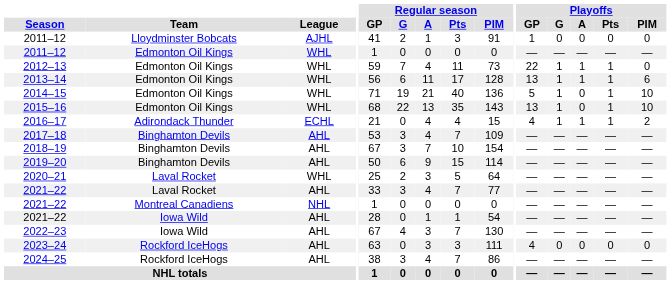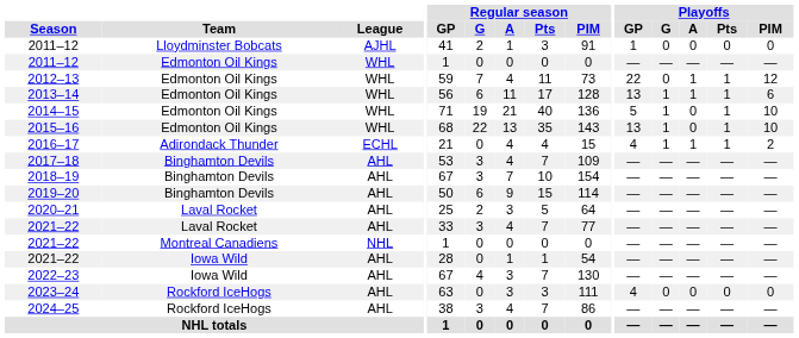 <table border="0" cellpadding="1" cellspacing="0" style="text-align:center; width:60em">
 <tr bgcolor="#e0e0e0">
 <th colspan="3" bgcolor="#ffffff"></th>
 <th rowspan="99" bgcolor="#ffffff"></th>
 <th colspan="5"><a href='#'>Regular season</a></th>
 <th rowspan="99" bgcolor="#ffffff"></th>
 <th colspan="5"><a href='#'>Playoffs</a></th>
 </tr>
 <tr bgcolor="#e0e0e0">
 <th><a href='#'>Season</a></th>
 <th>Team</th>
 <th>League</th>
 <th>GP</th>
 <th><a href='#'>G</a></th>
 <th><a href='#'>A</a></th>
 <th><a href='#'>Pts</a></th>
 <th><a href='#'>PIM</a></th>
 <th>GP</th>
 <th>G</th>
 <th>A</th>
 <th>Pts</th>
 <th>PIM</th>
 </tr>
 <tr>
 <td 2011–12 AJHL season>2011–12</td>
 <td><a href='#'>Lloydminster Bobcats</a></td>
 <td><a href='#'>AJHL</a></td>
 <td>41</td>
 <td>2</td>
 <td>1</td>
 <td>3</td>
 <td>91</td>
 <td>1</td>
 <td>0</td>
 <td>0</td>
 <td>0</td>
 <td>0</td>
 </tr>
 <tr bgcolor="#f0f0f0">
 <td><a href='#'>2011–12</a></td>
 <td><a href='#'>Edmonton Oil Kings</a></td>
 <td><a href='#'>WHL</a></td>
 <td>1</td>
 <td>0</td>
 <td>0</td>
 <td>0</td>
 <td>0</td>
 <td>—</td>
 <td>—</td>
 <td>—</td>
 <td>—</td>
 <td>—</td>
 </tr>
 <tr>
 <td><a href='#'>2012–13</a></td>
 <td>Edmonton Oil Kings</td>
 <td>WHL</td>
 <td>59</td>
 <td>7</td>
 <td>4</td>
 <td>11</td>
 <td>73</td>
 <td>22</td>
+<td>0</td>
 <td>1</td>
 <td>1</td>
-<td>1</td>
-<td>0</td>
+<td>12</td>
 </tr>
 <tr bgcolor="#f0f0f0">
 <td><a href='#'>2013–14</a></td>
 <td>Edmonton Oil Kings</td>
 <td>WHL</td>
 <td>56</td>
 <td>6</td>
 <td>11</td>
 <td>17</td>
 <td>128</td>
 <td>13</td>
 <td>1</td>
 <td>1</td>
 <td>1</td>
 <td>6</td>
 </tr>
 <tr>
 <td><a href='#'>2014–15</a></td>
 <td>Edmonton Oil Kings</td>
 <td>WHL</td>
 <td>71</td>
 <td>19</td>
 <td>21</td>
 <td>40</td>
 <td>136</td>
 <td>5</td>
 <td>1</td>
 <td>0</td>
 <td>1</td>
 <td>10</td>
 </tr>
 <tr bgcolor="#f0f0f0">
 <td><a href='#'>2015–16</a></td>
 <td>Edmonton Oil Kings</td>
 <td>WHL</td>
 <td>68</td>
 <td>22</td>
 <td>13</td>
 <td>35</td>
 <td>143</td>
 <td>13</td>
 <td>1</td>
 <td>0</td>
 <td>1</td>
 <td>10</td>
 </tr>
 <tr>
 <td><a href='#'>2016–17</a></td>
 <td><a href='#'>Adirondack Thunder</a></td>
 <td><a href='#'>ECHL</a></td>
 <td>21</td>
 <td>0</td>
 <td>4</td>
 <td>4</td>
 <td>15</td>
 <td>4</td>
 <td>1</td>
 <td>1</td>
 <td>1</td>
 <td>2</td>
 </tr>
 <tr bgcolor="#f0f0f0">
 <td><a href='#'>2017–18</a></td>
 <td><a href='#'>Binghamton Devils</a></td>
 <td><a href='#'>AHL</a></td>
 <td>53</td>
 <td>3</td>
 <td>4</td>
 <td>7</td>
 <td>109</td>
 <td>—</td>
 <td>—</td>
 <td>—</td>
 <td>—</td>
 <td>—</td>
 </tr>
 <tr>
 <td><a href='#'>2018–19</a></td>
 <td>Binghamton Devils</td>
 <td>AHL</td>
 <td>67</td>
 <td>3</td>
 <td>7</td>
 <td>10</td>
 <td>154</td>
 <td>—</td>
 <td>—</td>
 <td>—</td>
 <td>—</td>
 <td>—</td>
 </tr>
 <tr bgcolor="#f0f0f0">
 <td><a href='#'>2019–20</a></td>
 <td>Binghamton Devils</td>
 <td>AHL</td>
 <td>50</td>
 <td>6</td>
 <td>9</td>
 <td>15</td>
 <td>114</td>
 <td>—</td>
 <td>—</td>
 <td>—</td>
 <td>—</td>
 <td>—</td>
 </tr>
 <tr>
 <td><a href='#'>2020–21</a></td>
 <td><a href='#'>Laval Rocket</a></td>
-<td>WHL</td>
+<td>AHL</td>
 <td>25</td>
 <td>2</td>
 <td>3</td>
 <td>5</td>
 <td>64</td>
 <td>—</td>
 <td>—</td>
 <td>—</td>
 <td>—</td>
 <td>—</td>
 </tr>
 <tr bgcolor="#f0f0f0">
 <td><a href='#'>2021–22</a></td>
 <td>Laval Rocket</td>
 <td>AHL</td>
 <td>33</td>
 <td>3</td>
 <td>4</td>
 <td>7</td>
 <td>77</td>
 <td>—</td>
 <td>—</td>
 <td>—</td>
 <td>—</td>
 <td>—</td>
 </tr>
 <tr>
 <td><a href='#'>2021–22</a></td>
 <td><a href='#'>Montreal Canadiens</a></td>
 <td><a href='#'>NHL</a></td>
 <td>1</td>
 <td>0</td>
 <td>0</td>
 <td>0</td>
 <td>0</td>
 <td>—</td>
 <td>—</td>
 <td>—</td>
 <td>—</td>
 <td>—</td>
 </tr>
 <tr bgcolor="#f0f0f0">
 <td>2021–22</td>
 <td><a href='#'>Iowa Wild</a></td>
 <td>AHL</td>
 <td>28</td>
 <td>0</td>
 <td>1</td>
 <td>1</td>
 <td>54</td>
 <td>—</td>
 <td>—</td>
 <td>—</td>
 <td>—</td>
 <td>—</td>
 </tr>
 <tr>
 <td><a href='#'>2022–23</a></td>
 <td>Iowa Wild</td>
 <td>AHL</td>
 <td>67</td>
 <td>4</td>
 <td>3</td>
 <td>7</td>
 <td>130</td>
 <td>—</td>
 <td>—</td>
 <td>—</td>
 <td>—</td>
 <td>—</td>
 </tr>
 <tr bgcolor="#f0f0f0">
 <td><a href='#'>2023–24</a></td>
 <td><a href='#'>Rockford IceHogs</a></td>
 <td>AHL</td>
 <td>63</td>
 <td>0</td>
 <td>3</td>
 <td>3</td>
 <td>111</td>
 <td>4</td>
 <td>0</td>
 <td>0</td>
 <td>0</td>
 <td>0</td>
 </tr>
 <tr>
 <td><a href='#'>2024–25</a></td>
 <td>Rockford IceHogs</td>
 <td>AHL</td>
 <td>38</td>
 <td>3</td>
 <td>4</td>
 <td>7</td>
 <td>86</td>
 <td>—</td>
 <td>—</td>
 <td>—</td>
 <td>—</td>
 <td>—</td>
 </tr>
 <tr bgcolor="#e0e0e0">
 <th colspan="3">NHL totals</th>
 <th>1</th>
 <th>0</th>
 <th>0</th>
 <th>0</th>
 <th>0</th>
 <th>—</th>
 <th>—</th>
 <th>—</th>
 <th>—</th>
 <th>—</th>
 </tr>
 </table>
